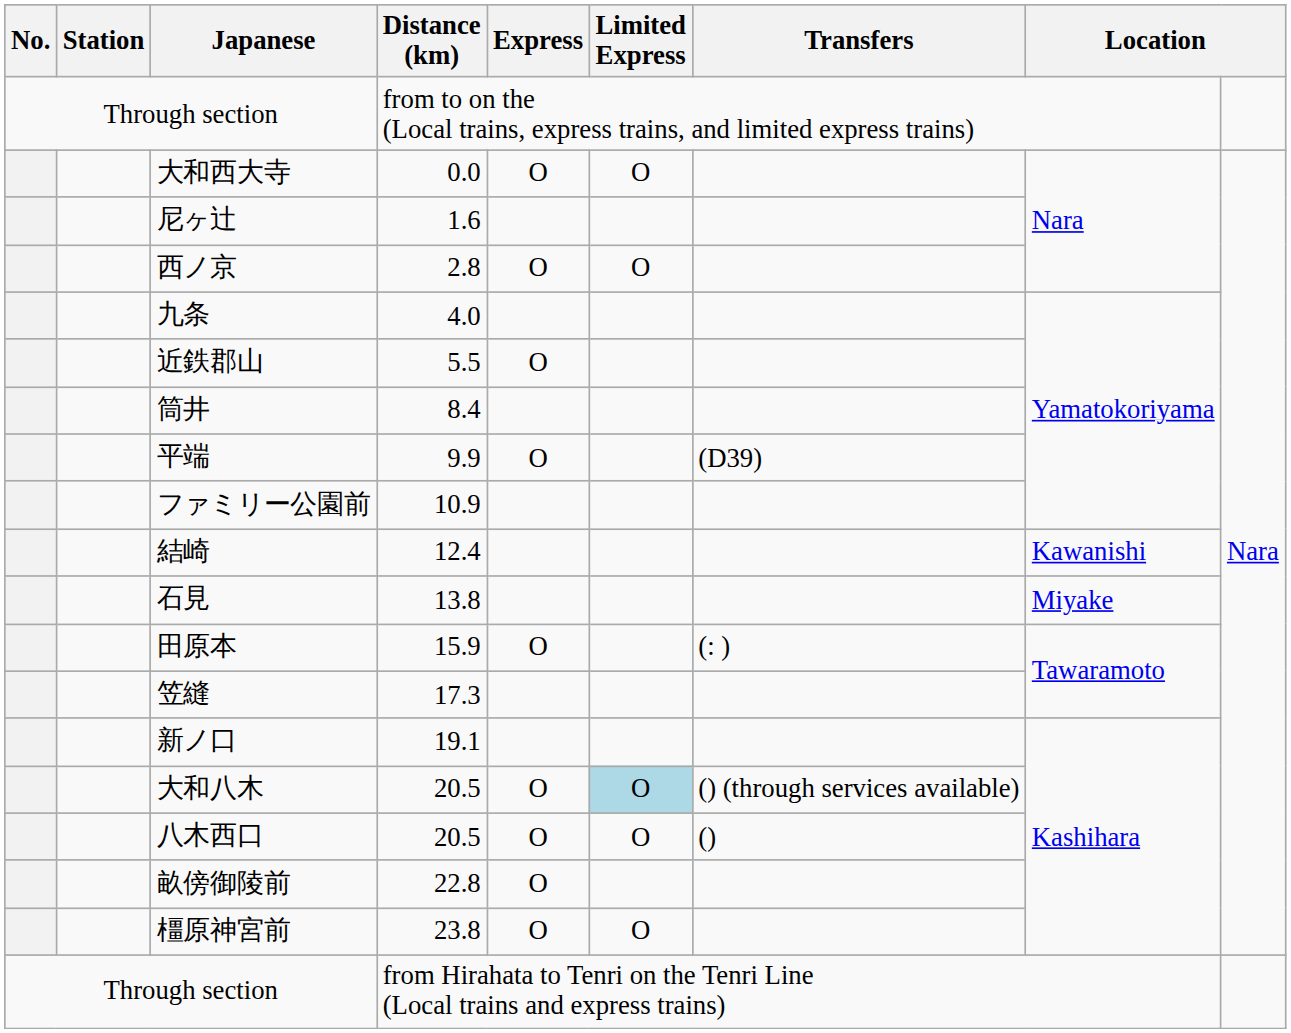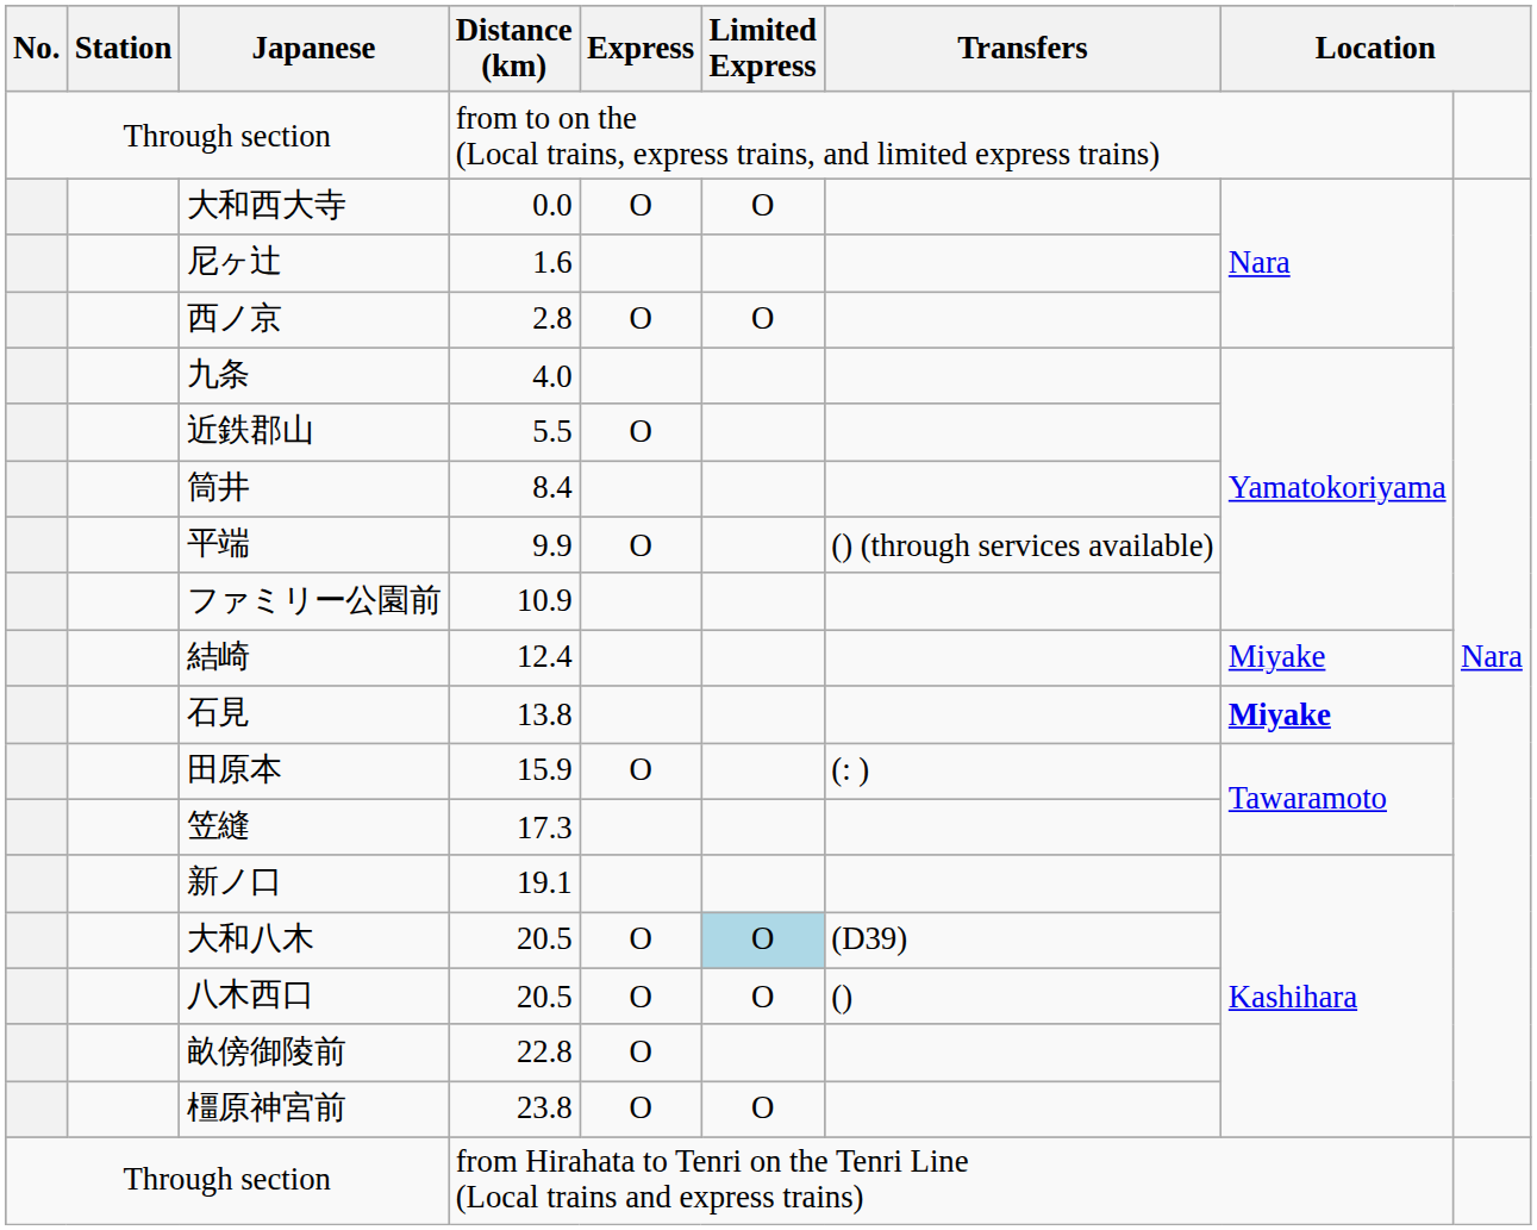 <table class="wikitable">
 <tr>
 <th>No.</th>
 <th>Station</th>
 <th>Japanese</th>
 <th>Distance<br>(km)</th>
 <th>Express</th>
 <th>Limited<br>Express</th>
 <th>Transfers</th>
 <th colspan="2">Location</th>
 </tr>
 <tr>
 <td style="text-align: center; " colspan = "3">Through section</td>
 <td colspan = "5">from  to  on the  <br>(Local trains, express trains, and limited express trains)</td>
 </tr>
 <tr>
 <th></th>
 <td></td>
 <td>大和西大寺</td>
 <td style="text-align: right; ">0.0</td>
 <td style="text-align: center; ">O</td>
 <td style="text-align: center; ">O</td>
 <td style="text-align: left; "></td>
 <td rowspan="3"><a href='#'>Nara</a></td>
 <td rowspan="17"><a href='#'>Nara</a></td>
 </tr>
 <tr>
 <th></th>
 <td></td>
 <td>尼ヶ辻</td>
 <td style="text-align: right; ">1.6</td>
 <td style="text-align: center; "></td>
 <td style="text-align: center; "></td>
 <td></td>
 </tr>
 <tr>
 <th></th>
 <td style="text-align: left; "></td>
 <td>西ノ京</td>
 <td style="text-align: right; ">2.8</td>
 <td style="text-align: center; ">O</td>
 <td style="text-align: center; ">O</td>
 <td></td>
 </tr>
 <tr>
 <th></th>
 <td></td>
 <td>九条</td>
 <td style="text-align: right; ">4.0</td>
 <td style="text-align: center; "></td>
 <td style="text-align: center; "></td>
 <td></td>
 <td rowspan="5"><a href='#'>Yamatokoriyama</a></td>
 </tr>
 <tr>
 <th></th>
 <td></td>
 <td>近鉄郡山</td>
 <td style="text-align: right; ">5.5</td>
 <td style="text-align: center; ">O</td>
 <td style="text-align: center; "></td>
 <td></td>
 </tr>
 <tr>
 <th></th>
 <td></td>
 <td>筒井</td>
 <td style="text-align: right; ">8.4</td>
 <td style="text-align: center; "></td>
 <td style="text-align: center; "></td>
 <td></td>
 </tr>
 <tr>
 <th></th>
 <td></td>
 <td>平端</td>
 <td style="text-align: right; ">9.9</td>
 <td style="text-align: center; ">O</td>
 <td style="text-align: center; "></td>
-<td style="text-align: left; ">  (D39)</td>
+<td>  () (through services available)</td>
 </tr>
 <tr>
 <th></th>
 <td></td>
 <td>ファミリー公園前</td>
 <td style="text-align: right; ">10.9</td>
 <td style="text-align: center; "></td>
 <td style="text-align: center; "></td>
 <td></td>
 </tr>
 <tr>
 <th></th>
 <td></td>
 <td>結崎</td>
 <td style="text-align: right; ">12.4</td>
 <td style="text-align: center; "></td>
 <td style="text-align: center; "></td>
 <td></td>
-<td><a href='#'>Kawanishi</a></td>
+<td><a href='#'>Miyake</a></td>
 </tr>
 <tr>
 <th></th>
 <td></td>
 <td>石見</td>
 <td style="text-align: right; ">13.8</td>
 <td style="text-align: center; "></td>
 <td style="text-align: center; "></td>
 <td></td>
-<td><a href='#'>Miyake</a></td>
+<td><strong><a href='#'>Miyake</a></strong></td>
 </tr>
 <tr>
 <th></th>
 <td></td>
 <td>田原本</td>
 <td style="text-align: right; ">15.9</td>
 <td style="text-align: center; ">O</td>
 <td style="text-align: center; "></td>
 <td>  (: )</td>
 <td rowspan="2"><a href='#'>Tawaramoto</a></td>
 </tr>
 <tr>
 <th></th>
 <td></td>
 <td>笠縫</td>
 <td style="text-align: right; ">17.3</td>
 <td style="text-align: center; "></td>
 <td style="text-align: center; "></td>
 <td></td>
 </tr>
 <tr>
 <th></th>
 <td></td>
 <td>新ノ口</td>
 <td style="text-align: right; ">19.1</td>
 <td style="text-align: center; "></td>
 <td style="text-align: center; "></td>
 <td></td>
 <td rowspan="5"><a href='#'>Kashihara</a></td>
 </tr>
 <tr>
 <th></th>
 <td></td>
 <td>大和八木</td>
 <td style="text-align: right; ">20.5</td>
 <td style="text-align: center; ">O</td>
 <td style="background: lightblue; text-align: center; ">O</td>
-<td>  () (through services available)</td>
+<td style="text-align: left; ">  (D39)</td>
 </tr>
 <tr>
 <th></th>
 <td></td>
 <td>八木西口</td>
 <td style="text-align: right; ">20.5</td>
 <td style="text-align: center; ">O</td>
 <td style="text-align: center; ">O</td>
 <td style="text-align: left; ">  ()</td>
 </tr>
 <tr>
 <th></th>
 <td></td>
 <td>畝傍御陵前</td>
 <td style="text-align: right; ">22.8</td>
 <td style="text-align: center; ">O</td>
 <td style="text-align: center; "></td>
 <td></td>
 </tr>
 <tr>
 <th></th>
 <td></td>
 <td>橿原神宮前</td>
 <td style="text-align: right; ">23.8</td>
 <td style="text-align: center; ">O</td>
 <td style="text-align: center; ">O</td>
 <td style="text-align: left; "></td>
 </tr>
 <tr>
 <td style="text-align: center; " colspan = "3">Through section</td>
 <td colspan = "5">from Hirahata to Tenri on the Tenri Line<br>(Local trains and express trains)</td>
 </tr>
 </table>
